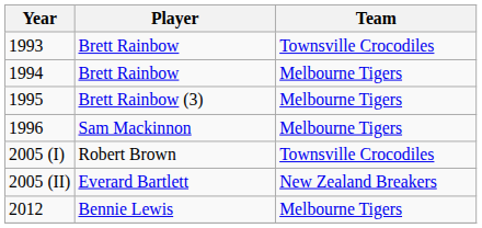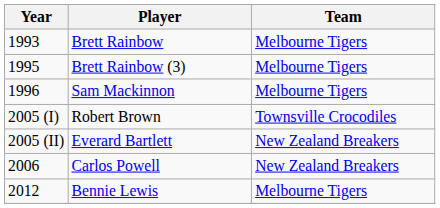 <table class="wikitable">
 <tr>
 <th>Year</th>
 <th width=180>Player</th>
 <th width=180>Team</th>
 </tr>
 <tr>
 <td>1993</td>
-<td> <a href='#'>Brett Rainbow</a></td>
-<td><a href='#'>Townsville Crocodiles</a></td>
-</tr>
-<tr>
-<td>1994</td>
 <td> <a href='#'>Brett Rainbow</a></td>
 <td><a href='#'>Melbourne Tigers</a></td>
 </tr>
 <tr>
 <td>1995</td>
 <td> <a href='#'>Brett Rainbow</a> (3)</td>
 <td><a href='#'>Melbourne Tigers</a></td>
 </tr>
 <tr>
 <td>1996</td>
 <td> <a href='#'>Sam Mackinnon</a></td>
 <td><a href='#'>Melbourne Tigers</a></td>
 </tr>
 <tr>
 <td>2005 (I)</td>
 <td> Robert Brown</td>
 <td><a href='#'>Townsville Crocodiles</a></td>
 </tr>
 <tr>
 <td>2005 (II)</td>
 <td> <a href='#'>Everard Bartlett</a></td>
 <td><a href='#'>New Zealand Breakers</a></td>
 </tr>
 <tr>
+<td>2006</td>
+<td> <a href='#'>Carlos Powell</a></td>
+<td><a href='#'>New Zealand Breakers</a></td>
+</tr>
+<tr>
 <td>2012</td>
 <td>  <a href='#'>Bennie Lewis</a></td>
 <td><a href='#'>Melbourne Tigers</a></td>
 </tr>
 <tr>
 </tr>
 </table>
